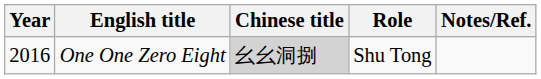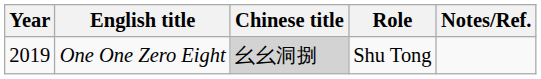 <table class="wikitable sortable">
 <tr>
 <th>Year</th>
 <th>English title</th>
 <th>Chinese title</th>
 <th>Role</th>
 <th class="unsortable">Notes/Ref.</th>
 </tr>
 <tr>
-<td>2016</td>
+<td>2019</td>
 <td><em>One One Zero Eight</em></td>
 <td style="background: lightgrey;">幺幺洞捌</td>
 <td>Shu Tong</td>
 <td></td>
 </tr>
 </table>
